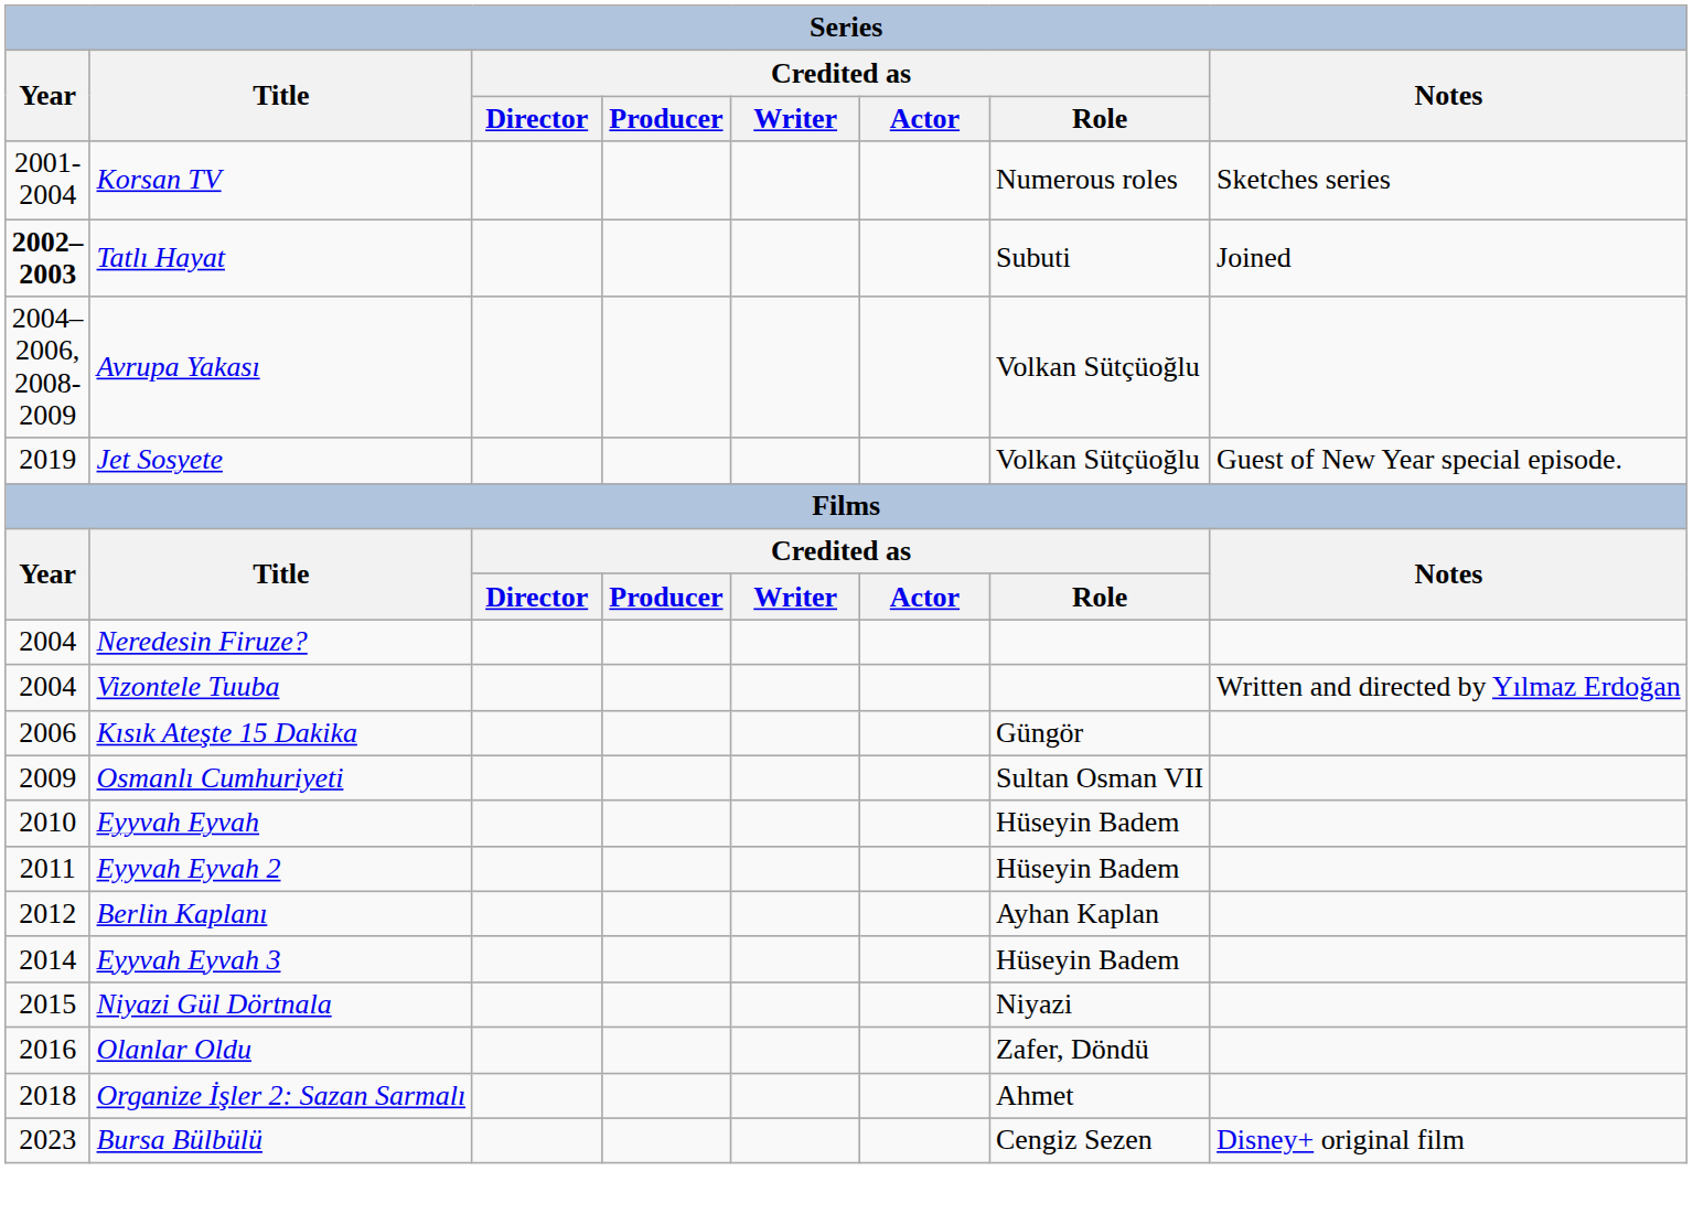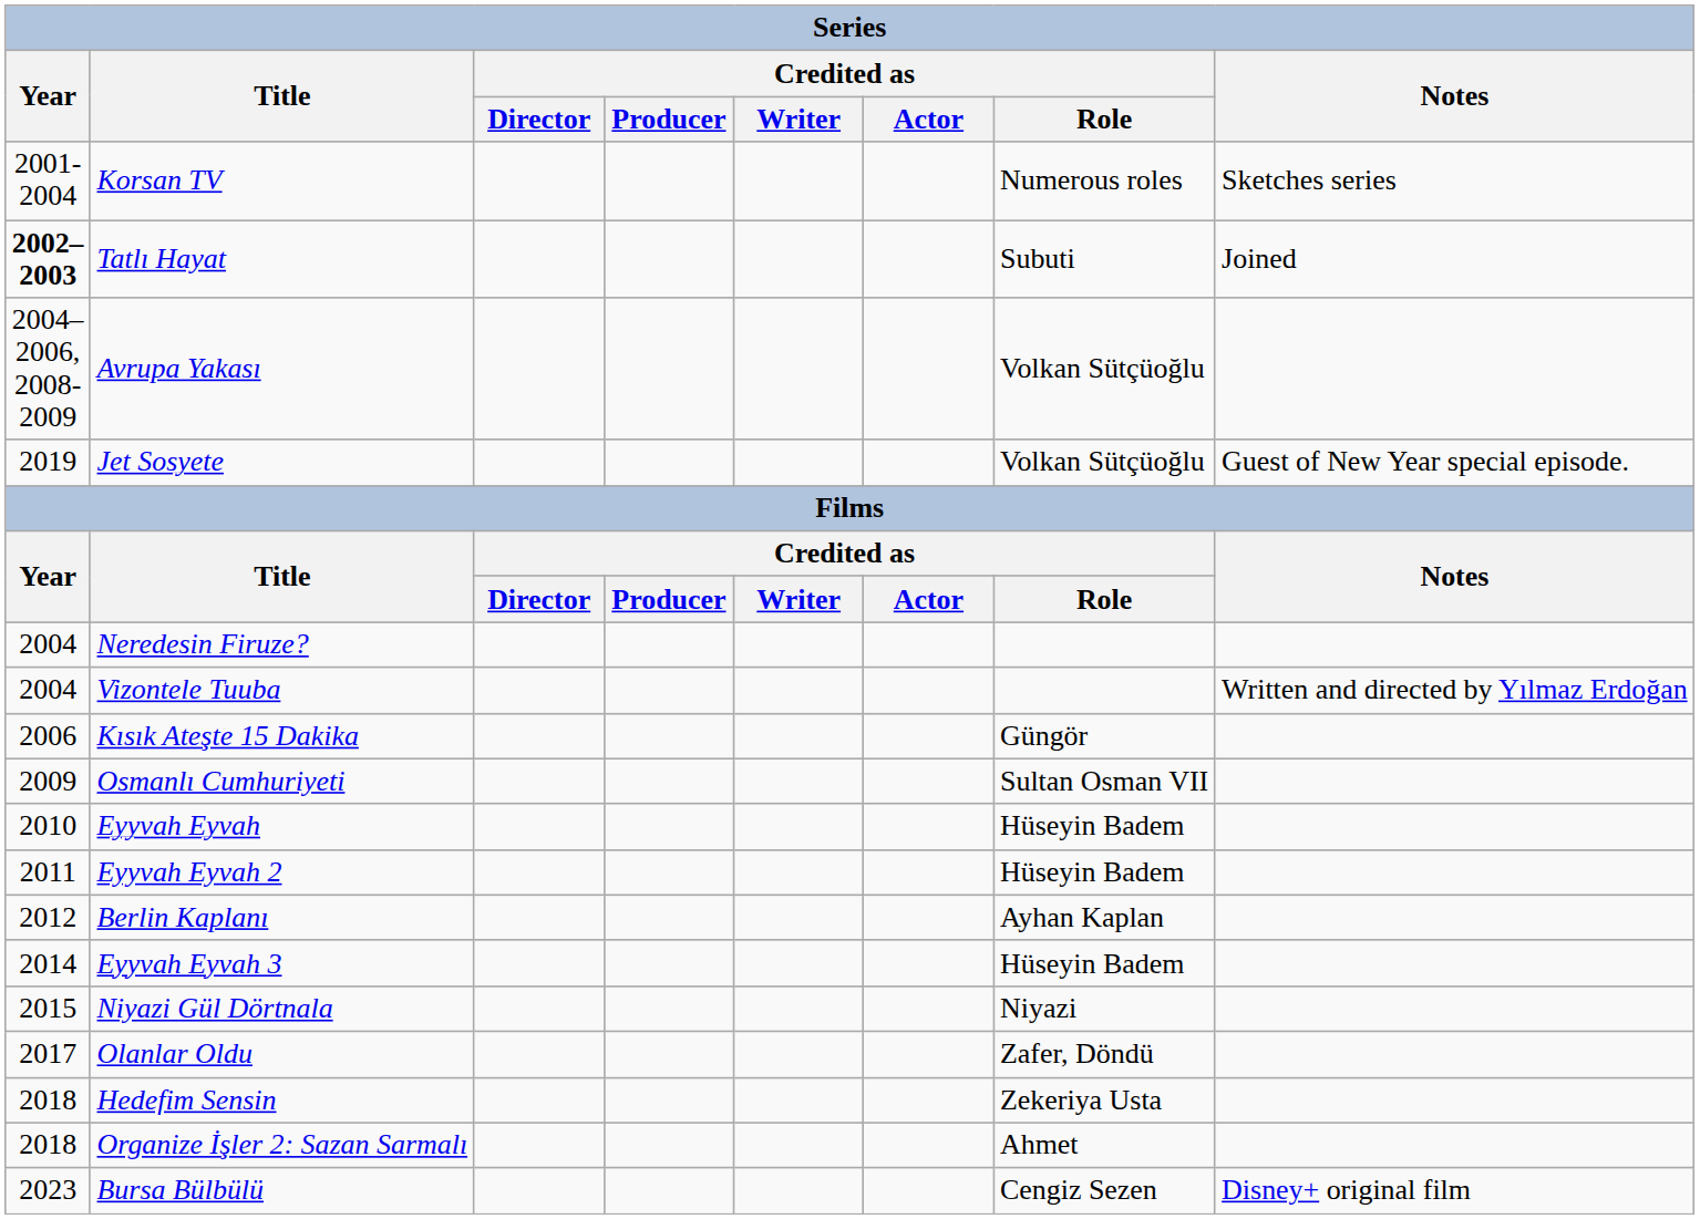 <table class="wikitable" | border="2" cellpadding="4" background: #f9f9f9;>
 <tr align="center">
 <th colspan=8 style="background:#B0C4DE;">Series</th>
 </tr>
 <tr>
 <th rowspan="2" width="33">Year</th>
 <th rowspan="2">Title</th>
 <th colspan="5">Credited as</th>
 <th rowspan="2">Notes</th>
 </tr>
 <tr>
 <th width=65><a href='#'>Director</a></th>
 <th width=65><a href='#'>Producer</a></th>
 <th width=65><a href='#'>Writer</a></th>
 <th width=65><a href='#'>Actor</a></th>
 <th>Role</th>
 </tr>
 <tr align="center">
 <td align="center">2001-2004</td>
 <td align="left"><em><a href='#'>Korsan TV</a></em></td>
 <td></td>
 <td></td>
 <td></td>
 <td></td>
 <td align="left">Numerous roles</td>
 <td align="left">Sketches series</td>
 </tr>
 <tr align="center">
 <td align="center"><strong>2002–2003</strong></td>
 <td align="left"><em><a href='#'>Tatlı Hayat</a></em></td>
 <td></td>
 <td></td>
 <td></td>
 <td></td>
 <td align="left">Subuti</td>
 <td align="left">Joined</td>
 </tr>
 <tr align="center">
 <td align="center">2004–2006, 2008-2009</td>
 <td align="left"><em><a href='#'>Avrupa Yakası</a></em></td>
 <td></td>
 <td></td>
 <td></td>
 <td></td>
 <td align="left">Volkan Sütçüoğlu</td>
 <td align="left"></td>
 </tr>
 <tr align="center">
 <td align="center">2019</td>
 <td align="left"><em><a href='#'>Jet Sosyete</a></em></td>
 <td></td>
 <td></td>
 <td></td>
 <td></td>
 <td align="left">Volkan Sütçüoğlu</td>
 <td align="left">Guest of New Year special episode.</td>
 </tr>
 <tr align="center">
 <th colspan=8 style="background:#B0C4DE;">Films</th>
 </tr>
 <tr>
 <th rowspan="2" width="33">Year</th>
 <th rowspan="2">Title</th>
 <th colspan="5">Credited as</th>
 <th rowspan="2">Notes</th>
 </tr>
 <tr>
 <th width=65><a href='#'>Director</a></th>
 <th width=65><a href='#'>Producer</a></th>
 <th width=65><a href='#'>Writer</a></th>
 <th width=65><a href='#'>Actor</a></th>
 <th>Role</th>
 </tr>
 <tr align="center">
 <td align="center">2004</td>
 <td align="left"><em><a href='#'>Neredesin Firuze?</a></em></td>
 <td></td>
 <td></td>
 <td></td>
 <td></td>
 <td align="left"></td>
 <td align="left"></td>
 </tr>
 <tr align="center">
 <td align="center">2004</td>
 <td align="left"><em><a href='#'>Vizontele Tuuba</a></em></td>
 <td></td>
 <td></td>
 <td></td>
 <td></td>
 <td align="left"></td>
 <td align="left">Written and directed by <a href='#'>Yılmaz Erdoğan</a></td>
 </tr>
 <tr align="center">
 <td align="center">2006</td>
 <td align="left"><em><a href='#'>Kısık Ateşte 15 Dakika</a></em></td>
 <td></td>
 <td></td>
 <td></td>
 <td></td>
 <td align="left">Güngör</td>
 <td align="left"></td>
 </tr>
 <tr align="center">
 <td align="center">2009</td>
 <td align="left"><em><a href='#'>Osmanlı Cumhuriyeti</a></em></td>
 <td></td>
 <td></td>
 <td></td>
 <td></td>
 <td align="left">Sultan Osman VII</td>
 <td align="left"></td>
 </tr>
 <tr align="center">
 <td align="center">2010</td>
 <td align="left"><em><a href='#'>Eyyvah Eyvah</a></em></td>
 <td></td>
 <td></td>
 <td></td>
 <td></td>
 <td align="left">Hüseyin Badem</td>
 <td align="left"></td>
 </tr>
 <tr align="center">
 <td align="center">2011</td>
 <td align="left"><em><a href='#'>Eyyvah Eyvah 2</a></em></td>
 <td></td>
 <td></td>
 <td></td>
 <td></td>
 <td align="left">Hüseyin Badem</td>
 <td align="left"></td>
 </tr>
 <tr align="center">
 <td align="center">2012</td>
 <td align="left"><em><a href='#'>Berlin Kaplanı</a></em></td>
 <td></td>
 <td></td>
 <td></td>
 <td></td>
 <td align="left">Ayhan Kaplan</td>
 <td align="left"></td>
 </tr>
 <tr align="center">
 <td align="center">2014</td>
 <td align="left"><em><a href='#'>Eyyvah Eyvah 3</a></em></td>
 <td></td>
 <td></td>
 <td></td>
 <td></td>
 <td align="left">Hüseyin Badem</td>
 <td align="left"></td>
 </tr>
 <tr align="center">
 <td align="center">2015</td>
 <td align="left"><em><a href='#'>Niyazi Gül Dörtnala</a></em></td>
 <td></td>
 <td></td>
 <td></td>
 <td></td>
 <td align="left">Niyazi</td>
 <td align="left"></td>
 </tr>
 <tr align="center">
-<td align="center">2016</td>
+<td align="center">2017</td>
 <td align="left"><em><a href='#'>Olanlar Oldu</a></em></td>
 <td></td>
 <td></td>
 <td></td>
 <td></td>
 <td align="left">Zafer, Döndü</td>
+<td align="left"></td>
+</tr>
+<tr align="center">
+<td align="center">2018</td>
+<td align="left"><em><a href='#'>Hedefim Sensin </a></em></td>
+<td></td>
+<td></td>
+<td></td>
+<td></td>
+<td align="left">Zekeriya Usta</td>
 <td align="left"></td>
 </tr>
 <tr align="center">
 <td align="center">2018</td>
 <td align="left"><em><a href='#'>Organize İşler 2: Sazan Sarmalı</a></em></td>
 <td></td>
 <td></td>
 <td></td>
 <td></td>
 <td align="left">Ahmet</td>
 <td align="left"></td>
 </tr>
 <tr align="center">
 <td align="center">2023</td>
 <td align="left"><em><a href='#'>Bursa Bülbülü</a></em></td>
 <td></td>
 <td></td>
 <td></td>
 <td></td>
 <td align="left">Cengiz Sezen</td>
 <td align="left"><a href='#'>Disney+</a> original film</td>
 </tr>
 </table>
